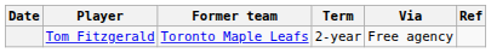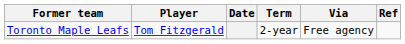 <table class="wikitable plainrowheaders">
 <tr style="background:#ddd; text-align:center;">
+<th>Former team</th>
+<th>Player</th>
 <th>Date</th>
-<th>Player</th>
-<th>Former team</th>
 <th>Term</th>
 <th>Via</th>
 <th>Ref</th>
 </tr>
 <tr>
+<td><a href='#'>Toronto Maple Leafs</a></td>
+<td><a href='#'>Tom Fitzgerald</a></td>
 <th scope="row"></th>
-<td><a href='#'>Tom Fitzgerald</a></td>
-<td><a href='#'>Toronto Maple Leafs</a></td>
 <td>2-year</td>
 <td>Free agency</td>
 <td></td>
 </tr>
 </table>
